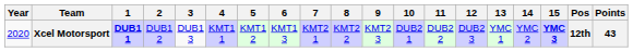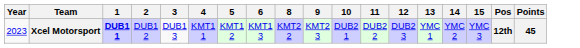 <table class="wikitable" style="text-align:center; font-size:85%">
 <tr>
 <th>Year</th>
 <th>Team</th>
 <th>1</th>
 <th>2</th>
 <th>3</th>
 <th>4</th>
 <th>5</th>
 <th>6</th>
-<th>7</th>
 <th>8</th>
 <th>9</th>
 <th>10</th>
 <th>11</th>
 <th>12</th>
 <th>13</th>
 <th>14</th>
 <th>15</th>
 <th>Pos</th>
 <th>Points</th>
 </tr>
 <tr>
-<td><a href='#'>2020</a></td>
+<td><a href='#'>2023</a></td>
 <th nowrap>Xcel Motorsport</th>
 <td style="background:#CFCFFF;"><strong><a href='#'>DUB1<br>1</a><br></strong></td>
 <td style="background:#CFCFFF;"><a href='#'>DUB1<br>2</a><br></td>
 <td style="background:#EFCFF;"><a href='#'>DUB1<br>3</a><br></td>
 <td style="background:#CFCFFF;"><a href='#'>KMT1<br>1</a><br></td>
 <td style="background:#DFFFDF;"><a href='#'>KMT1<br>2</a><br></td>
 <td style="background:#DFFFDF;"><a href='#'>KMT1<br>3</a><br></td>
-<td style="background:#CFCFFF;"><a href='#'>KMT2<br>1</a><br></td>
 <td style="background:#CFCFFF;"><a href='#'>KMT2<br>2</a><br></td>
 <td style="background:#DFFFDF;"><a href='#'>KMT2<br>3</a><br></td>
 <td style="background:#CFCFFF;"><a href='#'>DUB2<br>1</a><br></td>
 <td style="background:#DFFFDF;"><a href='#'>DUB2<br>2</a><br></td>
 <td style="background:#CFCFFF;"><a href='#'>DUB2<br>3</a><br></td>
 <td style="background:#DFFFDF;"><a href='#'>YMC<br>1</a><br></td>
 <td style="background:#CFCFFF;"><a href='#'>YMC<br>2</a><br></td>
-<td style="background:#CFCFFF;"><strong><a href='#'>YMC<br>3</a><br></strong></td>
+<td style="background:#CFCFFF;"><a href='#'>YMC<br>3</a><br></td>
 <th>12th</th>
-<th>43</th>
+<th>45</th>
 </tr>
 </table>
